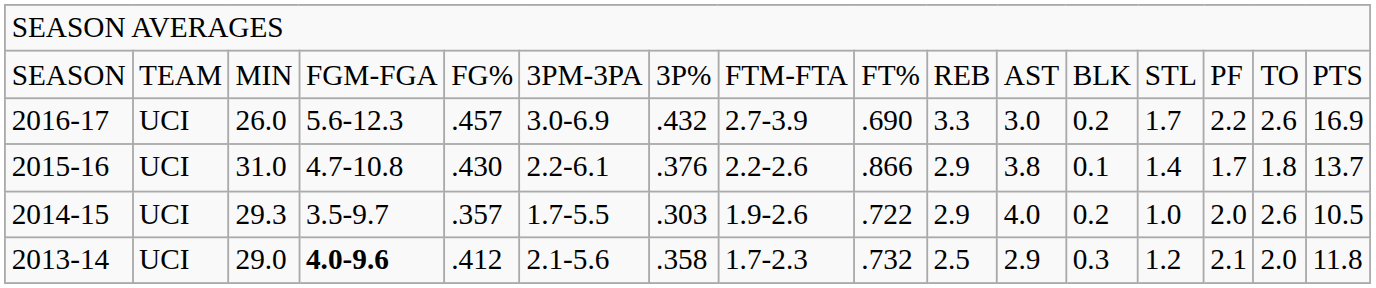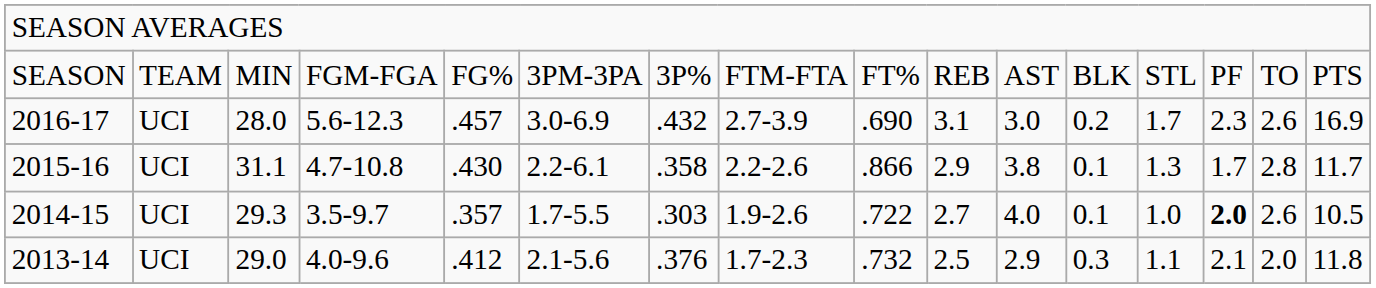 <table class="wikitable">
 <tr>
 <td colspan="16">SEASON AVERAGES</td>
 </tr>
 <tr>
 <td>SEASON</td>
 <td>TEAM</td>
 <td>MIN</td>
 <td>FGM-FGA</td>
 <td>FG%</td>
 <td>3PM-3PA</td>
 <td>3P%</td>
 <td>FTM-FTA</td>
 <td>FT%</td>
 <td>REB</td>
 <td>AST</td>
 <td>BLK</td>
 <td>STL</td>
 <td>PF</td>
 <td>TO</td>
 <td>PTS</td>
 </tr>
 <tr>
 <td>2016-17</td>
 <td>UCI</td>
-<td>26.0</td>
+<td>28.0</td>
 <td>5.6-12.3</td>
 <td>.457</td>
 <td>3.0-6.9</td>
 <td>.432</td>
 <td>2.7-3.9</td>
 <td>.690</td>
-<td>3.3</td>
+<td>3.1</td>
 <td>3.0</td>
 <td>0.2</td>
 <td>1.7</td>
-<td>2.2</td>
+<td>2.3</td>
 <td>2.6</td>
 <td>16.9</td>
 </tr>
 <tr>
 <td>2015-16</td>
 <td>UCI</td>
-<td>31.0</td>
+<td>31.1</td>
 <td>4.7-10.8</td>
 <td>.430</td>
 <td>2.2-6.1</td>
-<td>.376</td>
+<td>.358</td>
 <td>2.2-2.6</td>
 <td>.866</td>
 <td>2.9</td>
 <td>3.8</td>
 <td>0.1</td>
-<td>1.4</td>
+<td>1.3</td>
 <td>1.7</td>
-<td>1.8</td>
-<td>13.7</td>
+<td>2.8</td>
+<td>11.7</td>
 </tr>
 <tr>
 <td>2014-15</td>
 <td>UCI</td>
 <td>29.3</td>
 <td>3.5-9.7</td>
 <td>.357</td>
 <td>1.7-5.5</td>
 <td>.303</td>
 <td>1.9-2.6</td>
 <td>.722</td>
-<td>2.9</td>
+<td>2.7</td>
 <td>4.0</td>
-<td>0.2</td>
+<td>0.1</td>
 <td>1.0</td>
-<td>2.0</td>
+<td><strong>2.0</strong></td>
 <td>2.6</td>
 <td>10.5</td>
 </tr>
 <tr>
 <td>2013-14</td>
 <td>UCI</td>
 <td>29.0</td>
-<td><strong>4.0-9.6</strong></td>
+<td>4.0-9.6</td>
 <td>.412</td>
 <td>2.1-5.6</td>
-<td>.358</td>
+<td>.376</td>
 <td>1.7-2.3</td>
 <td>.732</td>
 <td>2.5</td>
 <td>2.9</td>
 <td>0.3</td>
-<td>1.2</td>
+<td>1.1</td>
 <td>2.1</td>
 <td>2.0</td>
 <td>11.8</td>
 </tr>
 </table>
